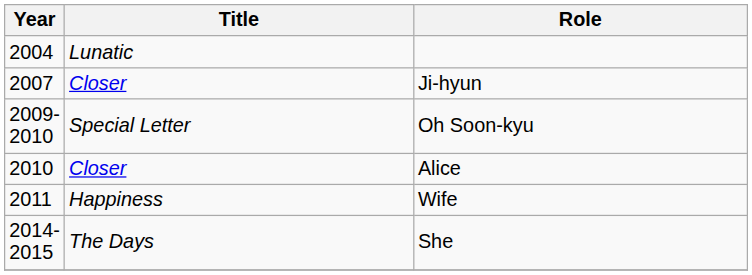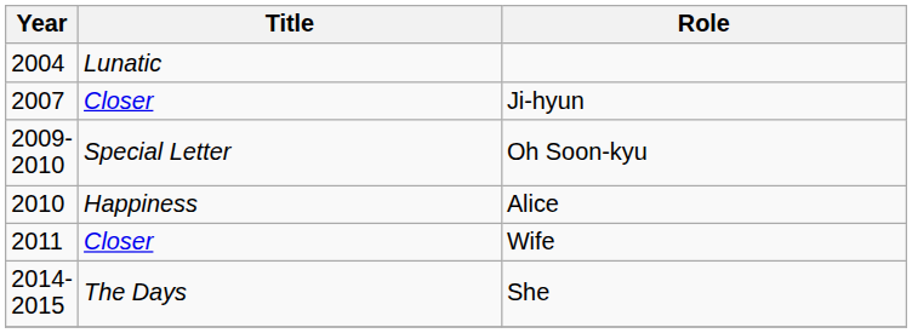 <table class="wikitable" style="width:600px">
 <tr>
 <th width=10>Year</th>
 <th>Title</th>
 <th>Role</th>
 </tr>
 <tr>
 <td>2004</td>
 <td><em>Lunatic</em></td>
 <td></td>
 </tr>
 <tr>
 <td>2007</td>
 <td><em><a href='#'>Closer</a></em></td>
 <td>Ji-hyun</td>
 </tr>
 <tr>
 <td>2009-2010</td>
 <td><em>Special Letter</em></td>
 <td>Oh Soon-kyu</td>
 </tr>
 <tr>
 <td>2010</td>
-<td><em><a href='#'>Closer</a></em></td>
+<td><em>Happiness</em></td>
 <td>Alice</td>
 </tr>
 <tr>
 <td>2011</td>
-<td><em>Happiness</em></td>
+<td><em><a href='#'>Closer</a></em></td>
 <td>Wife</td>
 </tr>
 <tr>
 <td>2014-2015</td>
 <td><em>The Days</em></td>
 <td>She</td>
 </tr>
 <tr>
 </tr>
 </table>
